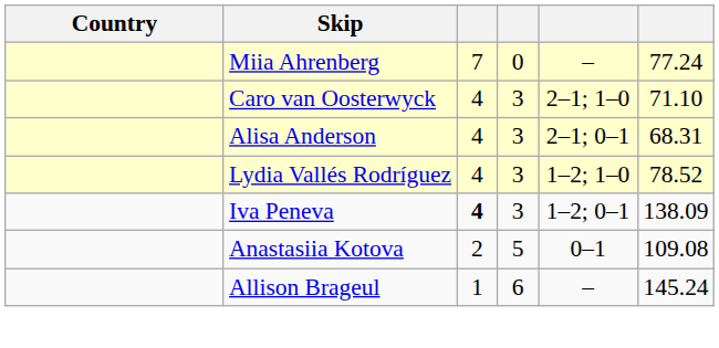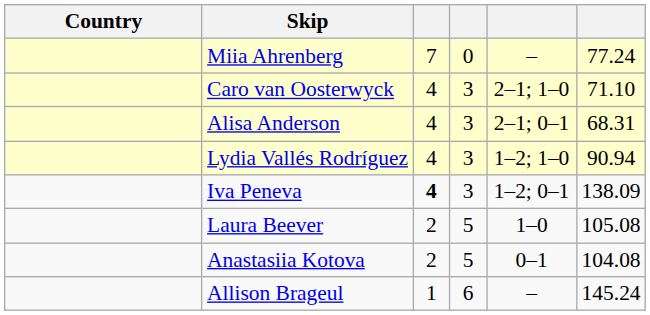 <table class=wikitable style="text-align:center;">
 <tr>
 <th width=140>Country</th>
 <th width=150>Skip</th>
 <th width=20></th>
 <th width=20></th>
 <th width=60></th>
 <th width=20></th>
 </tr>
 <tr bgcolor=#ffffcc>
 <td style="text-align:left;"></td>
 <td style="text-align:left;"><a href='#'>Miia Ahrenberg</a></td>
 <td>7</td>
 <td>0</td>
 <td>–</td>
 <td>77.24</td>
 </tr>
 <tr bgcolor=#ffffcc>
 <td style="text-align:left;"></td>
 <td style="text-align:left;"><a href='#'>Caro van Oosterwyck</a></td>
 <td>4</td>
 <td>3</td>
 <td>2–1; 1–0</td>
 <td>71.10</td>
 </tr>
 <tr bgcolor=#ffffcc>
 <td style="text-align:left;"></td>
 <td style="text-align:left;"><a href='#'>Alisa Anderson</a></td>
 <td>4</td>
 <td>3</td>
 <td>2–1; 0–1</td>
 <td>68.31</td>
 </tr>
 <tr bgcolor=#ffffcc>
 <td style="text-align:left;"></td>
 <td style="text-align:left;"><a href='#'>Lydia Vallés Rodríguez</a></td>
 <td>4</td>
 <td>3</td>
 <td>1–2; 1–0</td>
-<td>78.52</td>
+<td>90.94</td>
 </tr>
 <tr>
 <td style="text-align:left;"></td>
 <td style="text-align:left;"><a href='#'>Iva Peneva</a></td>
 <td><strong>4</strong></td>
 <td>3</td>
 <td>1–2; 0–1</td>
 <td>138.09</td>
 </tr>
 <tr>
 <td style="text-align:left;"></td>
+<td style="text-align:left;"><a href='#'>Laura Beever</a></td>
+<td>2</td>
+<td>5</td>
+<td>1–0</td>
+<td>105.08</td>
+</tr>
+<tr>
+<td style="text-align:left;"></td>
 <td style="text-align:left;"><a href='#'>Anastasiia Kotova</a></td>
 <td>2</td>
 <td>5</td>
 <td>0–1</td>
-<td>109.08</td>
+<td>104.08</td>
 </tr>
 <tr>
 <td style="text-align:left;"></td>
 <td style="text-align:left;"><a href='#'>Allison Brageul</a></td>
 <td>1</td>
 <td>6</td>
 <td>–</td>
 <td>145.24</td>
 </tr>
 </table>
